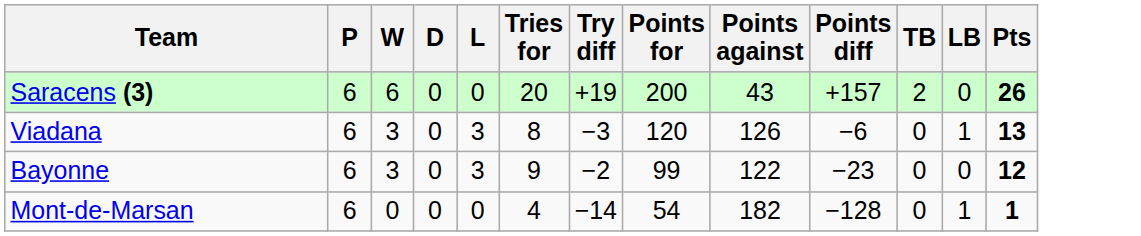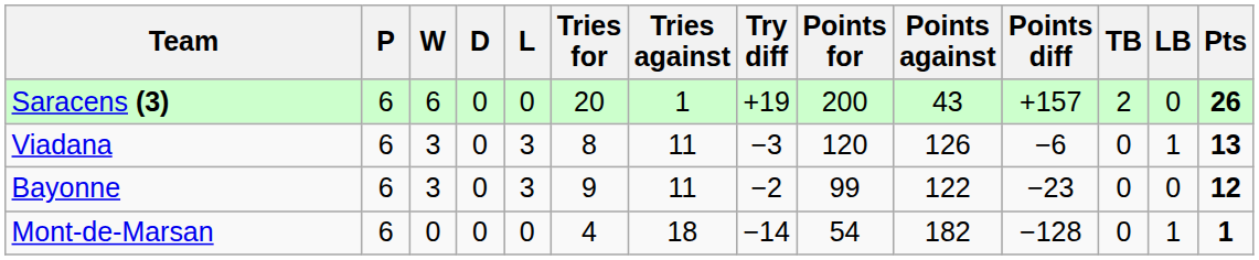 <table class="wikitable" style="text-align: center;">
 <tr>
 <th width="200">Team</th>
 <th width="20">P</th>
 <th width="20">W</th>
 <th width="20">D</th>
 <th width="20">L</th>
 <th width="20">Tries for</th>
+<th width="20">Tries against</th>
 <th width="20">Try diff</th>
 <th width="20">Points for</th>
 <th width="20">Points against</th>
 <th width="25">Points diff</th>
 <th width="20">TB</th>
 <th width="20">LB</th>
 <th width="20">Pts</th>
 </tr>
 <tr bgcolor="#ccffcc">
 <td align=left> <a href='#'>Saracens</a> <strong>(3)</strong></td>
 <td>6</td>
 <td>6</td>
 <td>0</td>
 <td>0</td>
 <td>20</td>
+<td>1</td>
 <td>+19</td>
 <td>200</td>
 <td>43</td>
 <td>+157</td>
 <td>2</td>
 <td>0</td>
 <td><strong>26</strong></td>
 </tr>
 <tr>
 <td align=left> <a href='#'>Viadana</a></td>
 <td>6</td>
 <td>3</td>
 <td>0</td>
 <td>3</td>
 <td>8</td>
+<td>11</td>
 <td>−3</td>
 <td>120</td>
 <td>126</td>
 <td>−6</td>
 <td>0</td>
 <td>1</td>
 <td><strong>13</strong></td>
 </tr>
 <tr>
 <td align=left> <a href='#'>Bayonne</a></td>
 <td>6</td>
 <td>3</td>
 <td>0</td>
 <td>3</td>
 <td>9</td>
+<td>11</td>
 <td>−2</td>
 <td>99</td>
 <td>122</td>
 <td>−23</td>
 <td>0</td>
 <td>0</td>
 <td><strong>12</strong></td>
 </tr>
 <tr>
 <td align=left> <a href='#'>Mont-de-Marsan</a></td>
 <td>6</td>
 <td>0</td>
 <td>0</td>
 <td>0</td>
 <td>4</td>
+<td>18</td>
 <td>−14</td>
 <td>54</td>
 <td>182</td>
 <td>−128</td>
 <td>0</td>
 <td>1</td>
 <td><strong>1</strong></td>
 </tr>
 </table>
